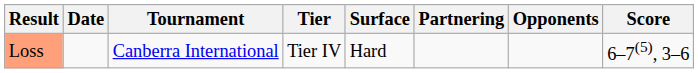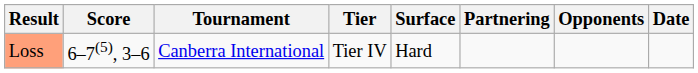 <table class="sortable wikitable">
 <tr style="background:#efefef;">
 <th>Result</th>
-<th>Date</th>
+<th class="unsortable">Score</th>
 <th>Tournament</th>
 <th>Tier</th>
 <th>Surface</th>
 <th>Partnering</th>
 <th>Opponents</th>
-<th class="unsortable">Score</th>
+<th>Date</th>
 </tr>
 <tr>
 <td style="background:#FFA07A;">Loss</td>
-<td></td>
+<td>6–7<sup>(5)</sup>, 3–6</td>
 <td><a href='#'>Canberra International</a></td>
 <td>Tier IV</td>
 <td>Hard</td>
 <td> </td>
 <td>  <br>  </td>
-<td>6–7<sup>(5)</sup>, 3–6</td>
+<td></td>
 </tr>
 </table>
